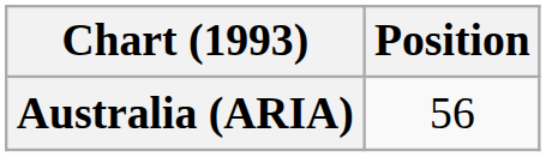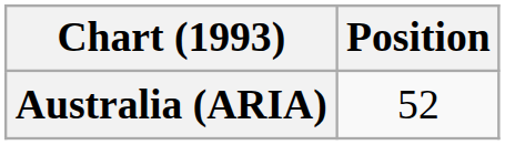 <table class="wikitable plainrowheaders" style="text-align:center">
 <tr>
 <th scope="col">Chart (1993)</th>
 <th scope="col">Position</th>
 </tr>
 <tr>
 <th scope="row">Australia (ARIA)</th>
-<td>56</td>
+<td>52</td>
 </tr>
 </table>
